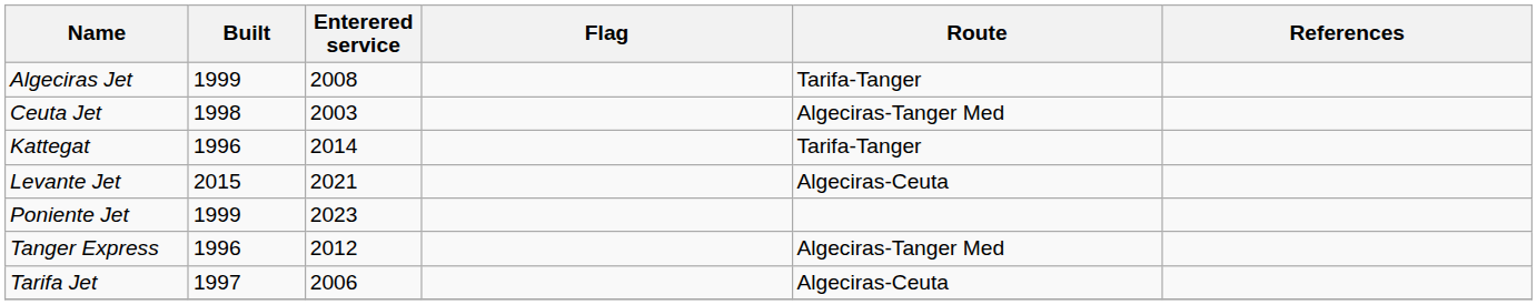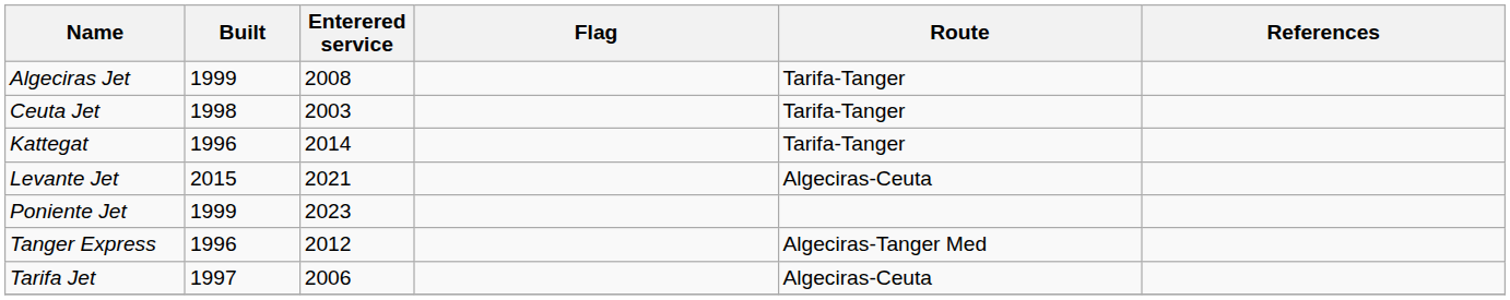 <table class="wikitable sortable" border="1">
 <tr>
 <th scope="col" width="130pt">Name</th>
 <th scope="col" width="80pt">Built</th>
 <th scope="col" width="80pt">Enterered service</th>
 <th scope="col" width="270pt" class="unsortable">Flag</th>
 <th scope="col" width="270pt" class="unsortable">Route</th>
 <th scope="col" width="270pt">References</th>
 </tr>
 <tr>
 <td><em>Algeciras Jet</em></td>
 <td>1999</td>
 <td>2008</td>
 <td></td>
 <td>Tarifa-Tanger</td>
 <td></td>
 </tr>
 <tr>
 <td><em>Ceuta Jet</em></td>
 <td>1998</td>
 <td>2003</td>
 <td></td>
-<td>Algeciras-Tanger Med</td>
+<td>Tarifa-Tanger</td>
 <td></td>
 </tr>
 <tr>
 <td><em>Kattegat</em></td>
 <td>1996</td>
 <td>2014</td>
 <td></td>
 <td>Tarifa-Tanger</td>
 <td></td>
 </tr>
 <tr>
 <td><em>Levante Jet</em></td>
 <td>2015</td>
 <td>2021</td>
 <td></td>
 <td>Algeciras-Ceuta</td>
 <td></td>
 </tr>
 <tr>
 <td><em>Poniente Jet</em></td>
 <td>1999</td>
 <td>2023</td>
 <td></td>
 <td></td>
 <td></td>
 </tr>
 <tr>
 <td><em>Tanger Express</em></td>
 <td>1996</td>
 <td>2012</td>
 <td></td>
 <td>Algeciras-Tanger Med</td>
 <td></td>
 </tr>
 <tr>
 <td><em>Tarifa Jet</em></td>
 <td>1997</td>
 <td>2006</td>
 <td></td>
 <td>Algeciras-Ceuta</td>
 <td></td>
 </tr>
 <tr>
 </tr>
 </table>
